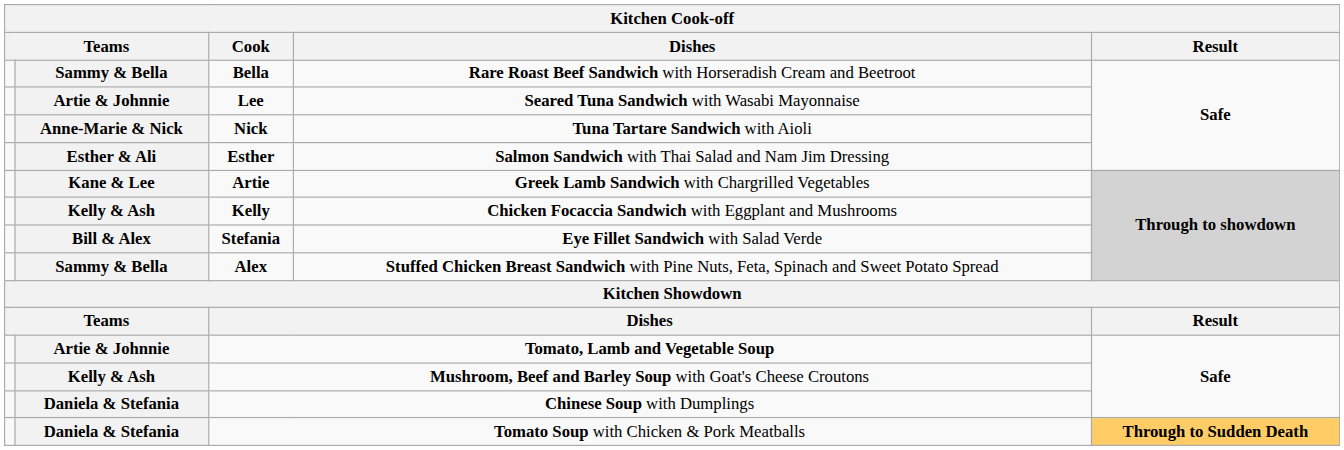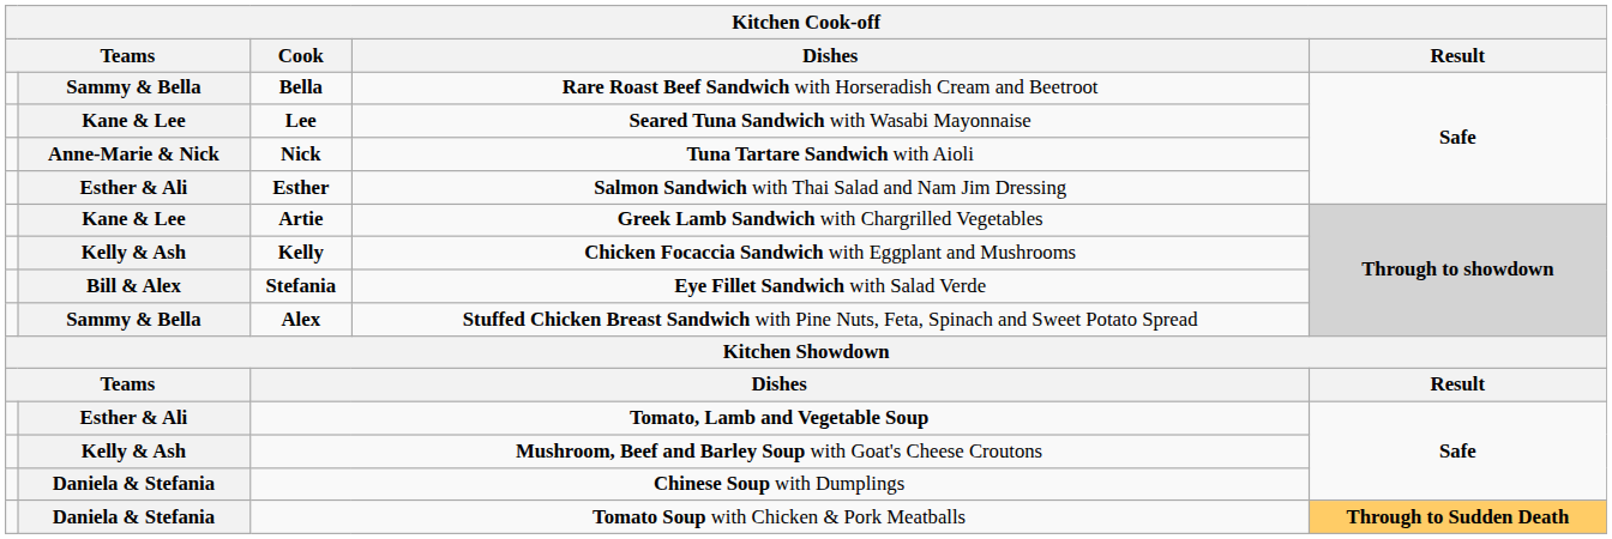 <table class="wikitable plainrowheaders" style="text-align:center; font-size:90%; width:80em; margin:1em auto;">
 <tr>
 <th colspan=5>Kitchen Cook-off</th>
 </tr>
 <tr>
 <th colspan="2">Teams</th>
 <th>Cook</th>
 <th>Dishes</th>
 <th>Result</th>
 </tr>
 <tr>
 <td></td>
 <th>Sammy & Bella</th>
 <td><strong>Bella</strong></td>
 <td><strong>Rare Roast Beef Sandwich</strong> with Horseradish Cream and Beetroot</td>
 <td rowspan=4><strong>Safe</strong></td>
 </tr>
 <tr>
 <td></td>
-<th>Artie & Johnnie</th>
+<th>Kane & Lee</th>
 <td><strong>Lee</strong></td>
 <td><strong>Seared Tuna Sandwich</strong> with Wasabi Mayonnaise</td>
 </tr>
 <tr>
 <td></td>
 <th>Anne-Marie & Nick</th>
 <td><strong>Nick</strong></td>
 <td><strong>Tuna Tartare Sandwich</strong> with Aioli</td>
 </tr>
 <tr>
 <td></td>
 <th>Esther & Ali</th>
 <td><strong>Esther</strong></td>
 <td><strong>Salmon Sandwich</strong> with Thai Salad and Nam Jim Dressing</td>
 </tr>
 <tr>
 <td></td>
 <th>Kane & Lee</th>
 <td><strong>Artie</strong></td>
 <td><strong>Greek Lamb Sandwich</strong> with Chargrilled Vegetables</td>
 <td align=centre bgcolor=lightgray rowspan=4><strong>Through to showdown</strong></td>
 </tr>
 <tr>
 <td></td>
 <th>Kelly & Ash</th>
 <td><strong>Kelly</strong></td>
 <td><strong>Chicken Focaccia Sandwich</strong> with Eggplant and Mushrooms</td>
 </tr>
 <tr>
 <td></td>
 <th>Bill & Alex</th>
 <td><strong>Stefania</strong></td>
 <td><strong>Eye Fillet Sandwich</strong> with Salad Verde</td>
 </tr>
 <tr>
 <td></td>
 <th>Sammy & Bella</th>
 <td><strong>Alex</strong></td>
 <td><strong>Stuffed Chicken Breast Sandwich</strong> with Pine Nuts, Feta, Spinach and Sweet Potato Spread</td>
 </tr>
 <tr>
 <th colspan=5>Kitchen Showdown</th>
 </tr>
 <tr>
 <th colspan="2">Teams</th>
 <th colspan="2">Dishes</th>
 <th>Result</th>
 </tr>
 <tr>
 <td></td>
-<th>Artie & Johnnie</th>
+<th>Esther & Ali</th>
 <td colspan="2"><strong>Tomato, Lamb and Vegetable Soup</strong></td>
 <td align=centre rowspan=3><strong>Safe</strong></td>
 </tr>
 <tr>
 <td></td>
 <th>Kelly & Ash</th>
 <td colspan="2"><strong>Mushroom, Beef and Barley Soup</strong> with Goat's Cheese Croutons</td>
 </tr>
 <tr>
 <td></td>
 <th>Daniela & Stefania</th>
 <td colspan="2"><strong>Chinese Soup</strong> with Dumplings</td>
 </tr>
 <tr>
 <td></td>
 <th>Daniela & Stefania</th>
 <td colspan="2"><strong>Tomato Soup</strong> with Chicken & Pork Meatballs</td>
 <td align=centre bgcolor=#FFCC66><strong>Through to Sudden Death</strong></td>
 </tr>
 </table>
